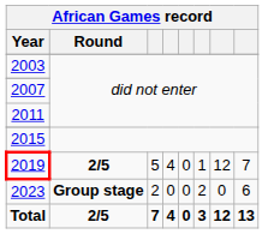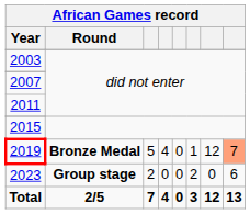 <table class="wikitable" style="text-align: center;">
 <tr>
 <th colspan=8><a href='#'>African Games</a> record</th>
 </tr>
 <tr>
 <th>Year</th>
 <th>Round</th>
 <th></th>
 <th></th>
 <th></th>
 <th></th>
 <th></th>
 <th></th>
 </tr>
 <tr>
 </tr>
 <tr>
 <td> <a href='#'>2003</a></td>
 <td colspan=8 rowspan=4><em>did not enter</em></td>
 </tr>
 <tr>
 </tr>
 <tr>
 <td> <a href='#'>2007</a></td>
 </tr>
 <tr>
 <td> <a href='#'>2011</a></td>
 </tr>
 <tr>
 </tr>
 <tr>
 <td> <a href='#'>2015</a></td>
 </tr>
 <tr>
 <td style="border: 3px solid red"> <a href='#'>2019</a></td>
-<td><strong>2/5</strong></td>
+<td> <strong>Bronze Medal</strong></td>
 <td>5</td>
 <td>4</td>
 <td>0</td>
 <td>1</td>
 <td>12</td>
-<td>7</td>
+<td style="background: lightsalmon;">7</td>
 </tr>
 <tr>
 <td> <a href='#'>2023</a></td>
 <td><strong>Group stage</strong></td>
 <td>2</td>
 <td>0</td>
 <td>0</td>
 <td>2</td>
 <td>0</td>
 <td>6</td>
 </tr>
 <tr>
 <td><strong>Total</strong></td>
 <td><strong>2/5</strong></td>
 <td><strong>7</strong></td>
 <td><strong>4</strong></td>
 <td><strong>0</strong></td>
 <td><strong>3</strong></td>
 <td><strong>12</strong></td>
 <td><strong>13</strong></td>
 </tr>
 </table>
